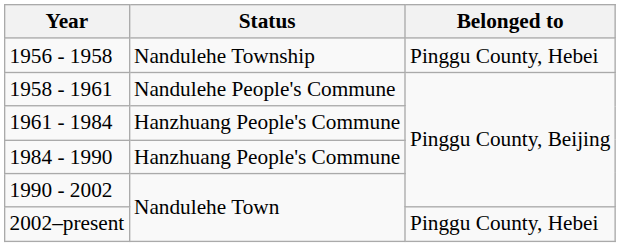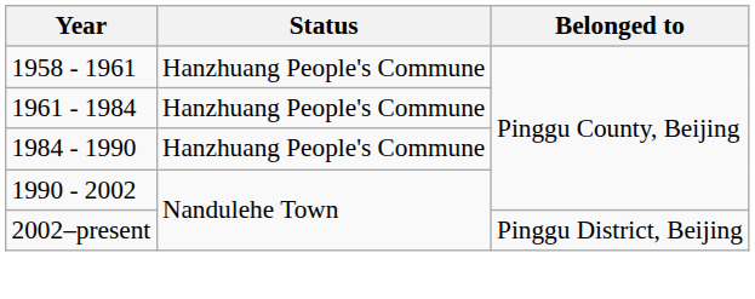 <table class="wikitable">
 <tr>
 <th>Year</th>
 <th>Status</th>
 <th>Belonged to</th>
 </tr>
 <tr>
-<td>1956 - 1958</td>
-<td>Nandulehe Township</td>
-<td>Pinggu County, Hebei</td>
-</tr>
-<tr>
 <td>1958 - 1961</td>
-<td>Nandulehe People's Commune</td>
+<td>Hanzhuang People's Commune</td>
 <td rowspan="4">Pinggu County, Beijing</td>
 </tr>
 <tr>
 <td>1961 - 1984</td>
 <td>Hanzhuang People's Commune</td>
 </tr>
 <tr>
 <td>1984 - 1990</td>
 <td>Hanzhuang People's Commune</td>
 </tr>
 <tr>
 <td>1990 - 2002</td>
 <td rowspan="2">Nandulehe Town</td>
 </tr>
 <tr>
 <td>2002–present</td>
-<td>Pinggu County, Hebei</td>
+<td>Pinggu District, Beijing</td>
 </tr>
 </table>
